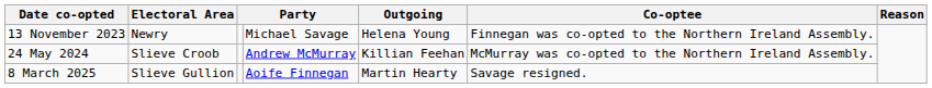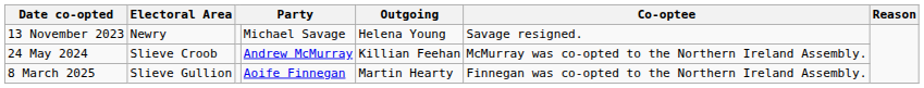 <table class="wikitable" style="font-size: 95%; font-size: 95%">
 <tr>
 <th>Date co-opted</th>
 <th>Electoral Area</th>
 <th colspan="2">Party</th>
 <th>Outgoing</th>
 <th>Co-optee</th>
 <th>Reason</th>
 </tr>
 <tr>
 <td>13 November 2023</td>
 <td>Newry</td>
 <td></td>
 <td>Michael Savage</td>
 <td>Helena Young</td>
-<td>Finnegan was co-opted to the Northern Ireland Assembly.</td>
+<td>Savage resigned.</td>
 </tr>
 <tr>
 <td>24 May 2024</td>
 <td>Slieve Croob</td>
 <td></td>
 <td><a href='#'>Andrew McMurray</a></td>
 <td>Killian Feehan</td>
 <td>McMurray was co-opted to the Northern Ireland Assembly.</td>
 </tr>
 <tr>
 <td>8 March 2025</td>
 <td>Slieve Gullion</td>
 <td></td>
 <td><a href='#'>Aoife Finnegan</a></td>
 <td>Martin Hearty</td>
-<td>Savage resigned.</td>
+<td>Finnegan was co-opted to the Northern Ireland Assembly.</td>
 </tr>
 </table>
